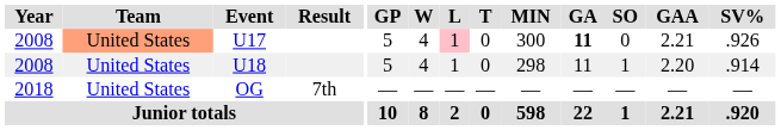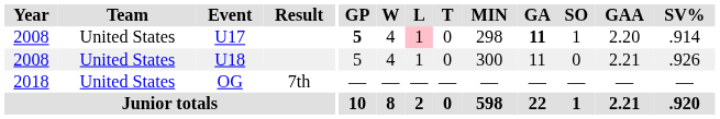 <table border="0" cellpadding="1" cellspacing="0" ID="Table3" style="text-align:center; width:40em;">
 <tr bgcolor="#e0e0e0">
 <th>Year</th>
 <th>Team</th>
 <th>Event</th>
 <th>Result</th>
 <th rowspan="100" bgcolor="#ffffff"></th>
 <th>GP</th>
 <th>W</th>
 <th>L</th>
 <th>T</th>
 <th>MIN</th>
 <th>GA</th>
 <th>SO</th>
 <th>GAA</th>
 <th>SV%</th>
 </tr>
 <tr>
 <td><a href='#'>2008</a></td>
-<td style="background: lightsalmon;">United States</td>
+<td>United States</td>
 <td><a href='#'>U17</a></td>
 <td></td>
-<td>5</td>
+<td><strong>5</strong></td>
 <td>4</td>
 <td style="background: pink;">1</td>
 <td>0</td>
-<td>300</td>
+<td>298</td>
 <td><strong>11</strong></td>
-<td>0</td>
-<td>2.21</td>
-<td>.926</td>
+<td>1</td>
+<td>2.20</td>
+<td>.914</td>
 </tr>
 <tr bgcolor="#f0f0f0">
 <td><a href='#'>2008</a></td>
 <td><a href='#'>United States</a></td>
 <td><a href='#'>U18</a></td>
 <td></td>
 <td>5</td>
 <td>4</td>
 <td>1</td>
 <td>0</td>
-<td>298</td>
+<td>300</td>
 <td>11</td>
-<td>1</td>
-<td>2.20</td>
-<td>.914</td>
+<td>0</td>
+<td>2.21</td>
+<td>.926</td>
 </tr>
 <tr>
 <td><a href='#'>2018</a></td>
 <td><a href='#'>United States</a></td>
 <td><a href='#'>OG</a></td>
 <td>7th</td>
 <td>—</td>
 <td>—</td>
 <td>—</td>
 <td>—</td>
 <td>—</td>
 <td>—</td>
 <td>—</td>
 <td>—</td>
 <td>—</td>
 </tr>
 <tr bgcolor="#e0e0e0">
 <th colspan="4">Junior totals</th>
 <th>10</th>
 <th>8</th>
 <th>2</th>
 <th>0</th>
 <th>598</th>
 <th>22</th>
 <th>1</th>
 <th>2.21</th>
 <th>.920</th>
 </tr>
 </table>
